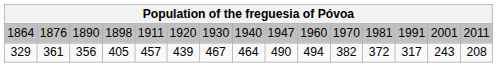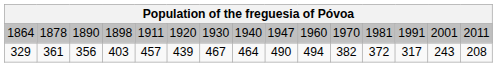 <table class="wikitable">
 <tr>
 <th colspan="15">Population of the freguesia of Póvoa </th>
 </tr>
 <tr bgcolor="#C0C0C0">
 <td align="center">1864</td>
-<td align="center">1876</td>
+<td align="center">1878</td>
 <td align="center">1890</td>
 <td align="center">1898</td>
 <td align="center">1911</td>
 <td align="center">1920</td>
 <td align="center">1930</td>
 <td align="center">1940</td>
 <td align="center">1947</td>
 <td align="center">1960</td>
 <td align="center">1970</td>
 <td align="center">1981</td>
 <td align="center">1991</td>
 <td align="center">2001</td>
 <td align="center">2011</td>
 </tr>
 <tr>
 <td align="center">329</td>
 <td align="center">361</td>
 <td align="center">356</td>
-<td align="center">405</td>
+<td align="center">403</td>
 <td align="center">457</td>
 <td align="center">439</td>
 <td align="center">467</td>
 <td align="center">464</td>
 <td align="center">490</td>
 <td align="center">494</td>
 <td align="center">382</td>
 <td align="center">372</td>
 <td align="center">317</td>
 <td align="center">243</td>
 <td align="center">208</td>
 </tr>
 </table>
